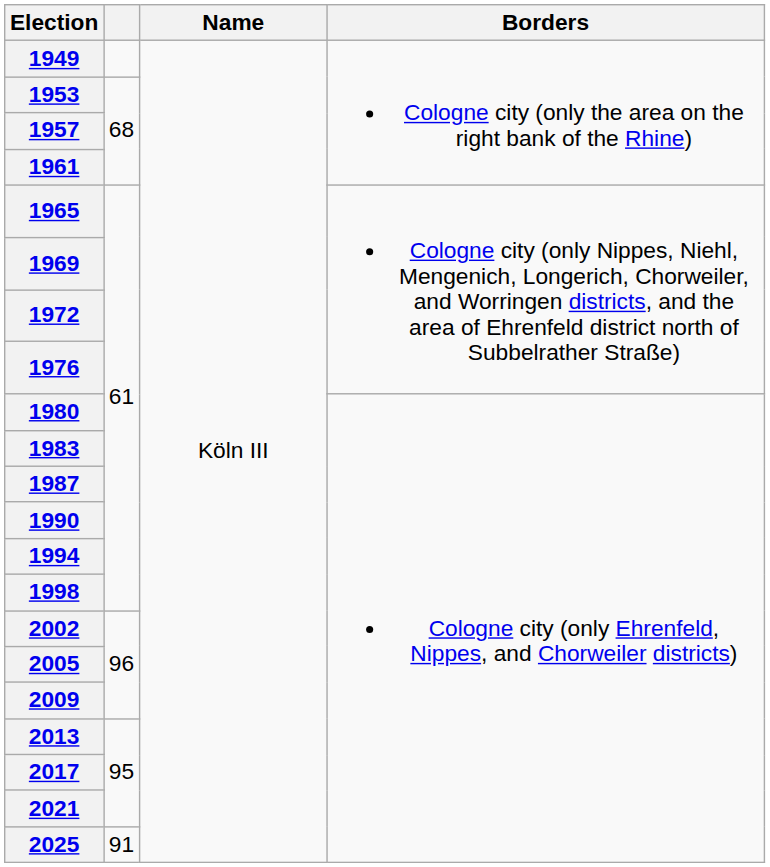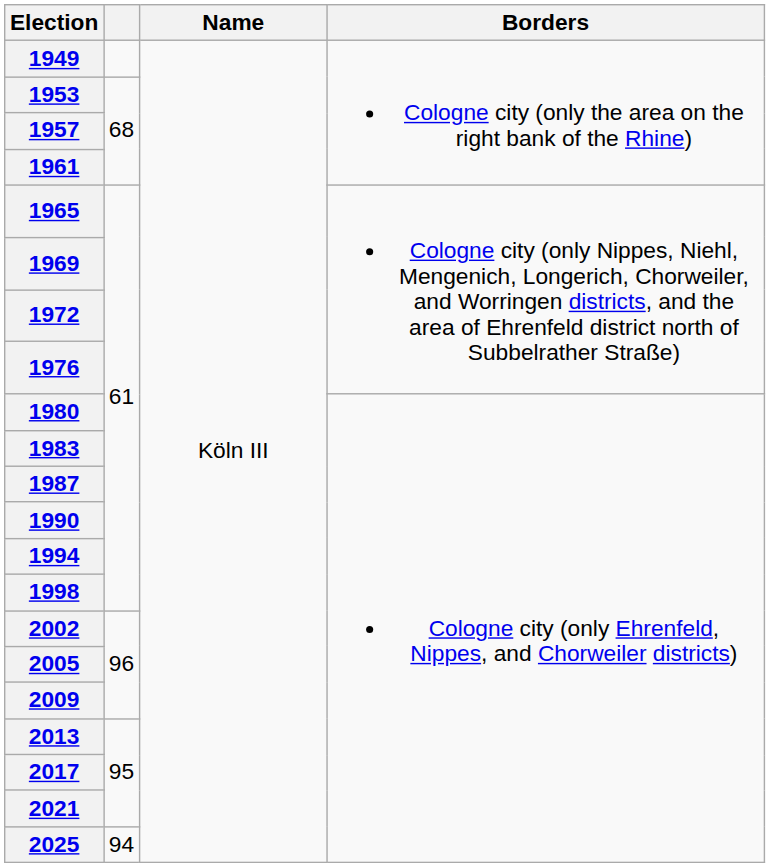 <table class=wikitable style="text-align:center">
 <tr>
 <th>Election</th>
 <th></th>
 <th width=125px>Name</th>
 <th width=300px>Borders</th>
 </tr>
 <tr>
 <th><a href='#'>1949</a></th>
 <td></td>
 <td rowspan=21>Köln III</td>
 <td rowspan=4><br><ul><li><a href='#'>Cologne</a> city (only the area on the right bank of the <a href='#'>Rhine</a>)</li></ul></td>
 </tr>
 <tr>
 <th><a href='#'>1953</a></th>
 <td rowspan=3>68</td>
 </tr>
 <tr>
 <th><a href='#'>1957</a></th>
 </tr>
 <tr>
 <th><a href='#'>1961</a></th>
 </tr>
 <tr>
 <th><a href='#'>1965</a></th>
 <td rowspan=10>61</td>
 <td rowspan=4><br><ul><li><a href='#'>Cologne</a> city (only Nippes, Niehl, Mengenich, Longerich, Chorweiler, and Worringen <a href='#'>districts</a>, and the area of Ehrenfeld district north of Subbelrather Straße)</li></ul></td>
 </tr>
 <tr>
 <th><a href='#'>1969</a></th>
 </tr>
 <tr>
 <th><a href='#'>1972</a></th>
 </tr>
 <tr>
 <th><a href='#'>1976</a></th>
 </tr>
 <tr>
 <th><a href='#'>1980</a></th>
 <td rowspan=13><br><ul><li><a href='#'>Cologne</a> city (only <a href='#'>Ehrenfeld</a>, <a href='#'>Nippes</a>, and <a href='#'>Chorweiler</a> <a href='#'>districts</a>)</li></ul></td>
 </tr>
 <tr>
 <th><a href='#'>1983</a></th>
 </tr>
 <tr>
 <th><a href='#'>1987</a></th>
 </tr>
 <tr>
 <th><a href='#'>1990</a></th>
 </tr>
 <tr>
 <th><a href='#'>1994</a></th>
 </tr>
 <tr>
 <th><a href='#'>1998</a></th>
 </tr>
 <tr>
 <th><a href='#'>2002</a></th>
 <td rowspan=3>96</td>
 </tr>
 <tr>
 <th><a href='#'>2005</a></th>
 </tr>
 <tr>
 <th><a href='#'>2009</a></th>
 </tr>
 <tr>
 <th><a href='#'>2013</a></th>
 <td rowspan=3>95</td>
 </tr>
 <tr>
 <th><a href='#'>2017</a></th>
 </tr>
 <tr>
 <th><a href='#'>2021</a></th>
 </tr>
 <tr>
 <th><a href='#'>2025</a></th>
-<td>91</td>
+<td>94</td>
 </tr>
 </table>
